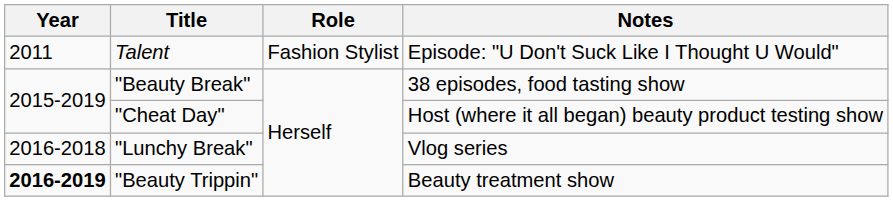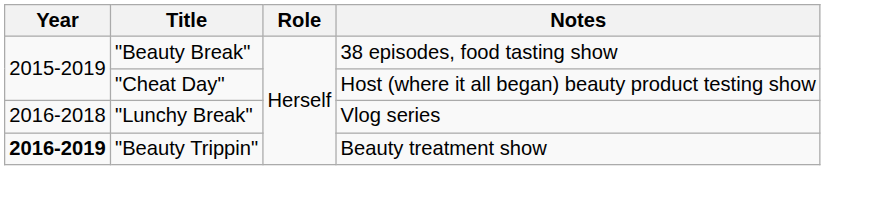 <table class="wikitable sortable">
 <tr>
 <th>Year</th>
 <th>Title</th>
 <th>Role</th>
 <th class="unsortable">Notes</th>
-</tr>
-<tr>
-<td>2011</td>
-<td><em>Talent</em></td>
-<td>Fashion Stylist</td>
-<td>Episode: "U Don't Suck Like I Thought U Would"</td>
 </tr>
 <tr>
 <td rowspan=2>2015-2019</td>
 <td>"Beauty Break"</td>
 <td rowspan=4>Herself</td>
 <td>38 episodes, food tasting show</td>
 </tr>
 <tr>
 <td>"Cheat Day"</td>
 <td>Host (where it all began) beauty product testing show</td>
 </tr>
 <tr>
 <td>2016-2018</td>
 <td>"Lunchy Break"</td>
 <td>Vlog series</td>
 </tr>
 <tr>
 <td><strong>2016-2019</strong></td>
 <td>"Beauty Trippin"</td>
 <td>Beauty treatment show</td>
 </tr>
 </table>
